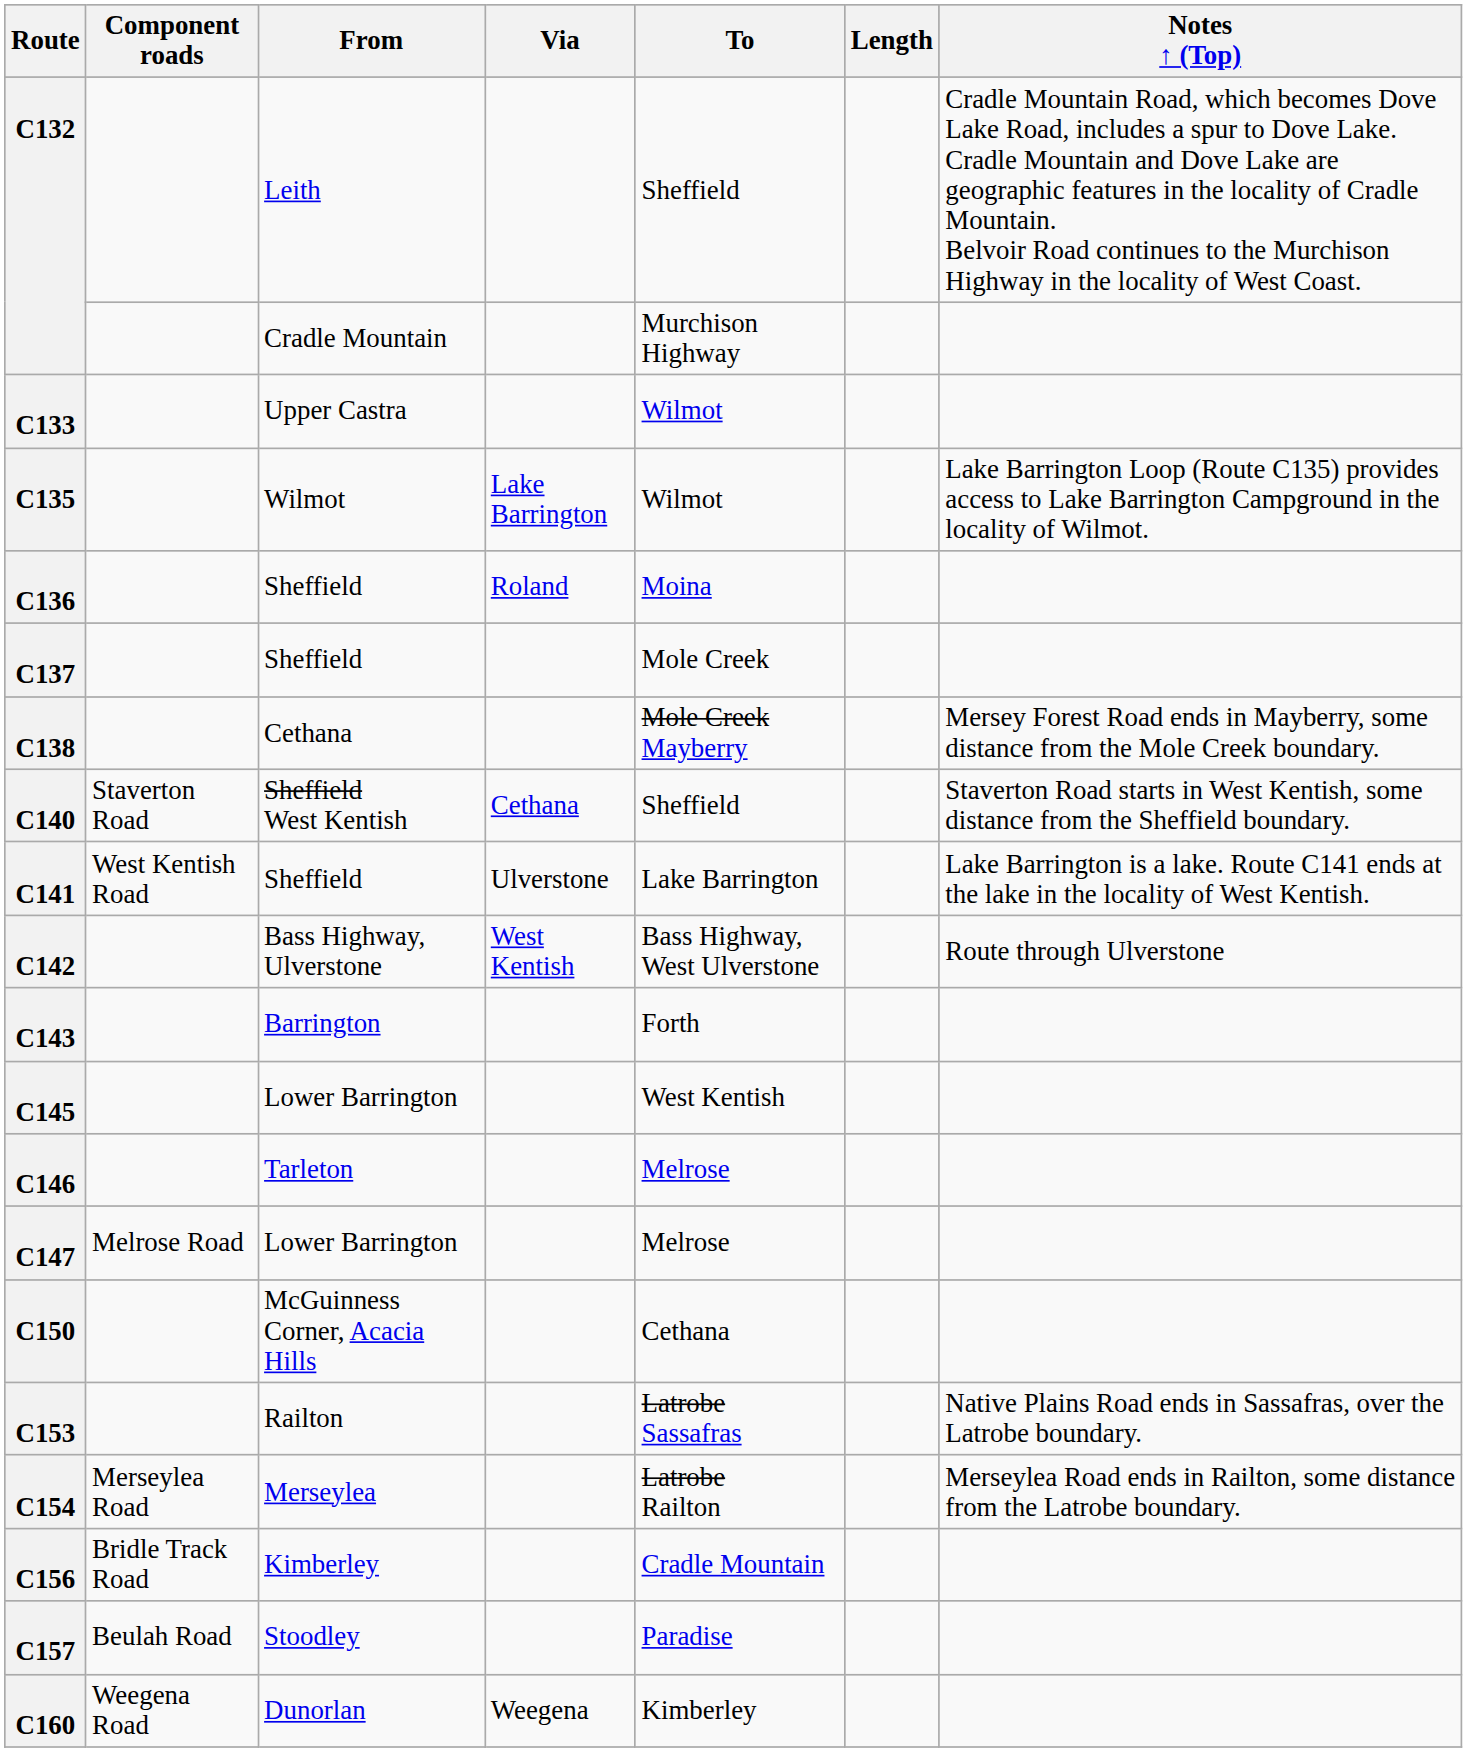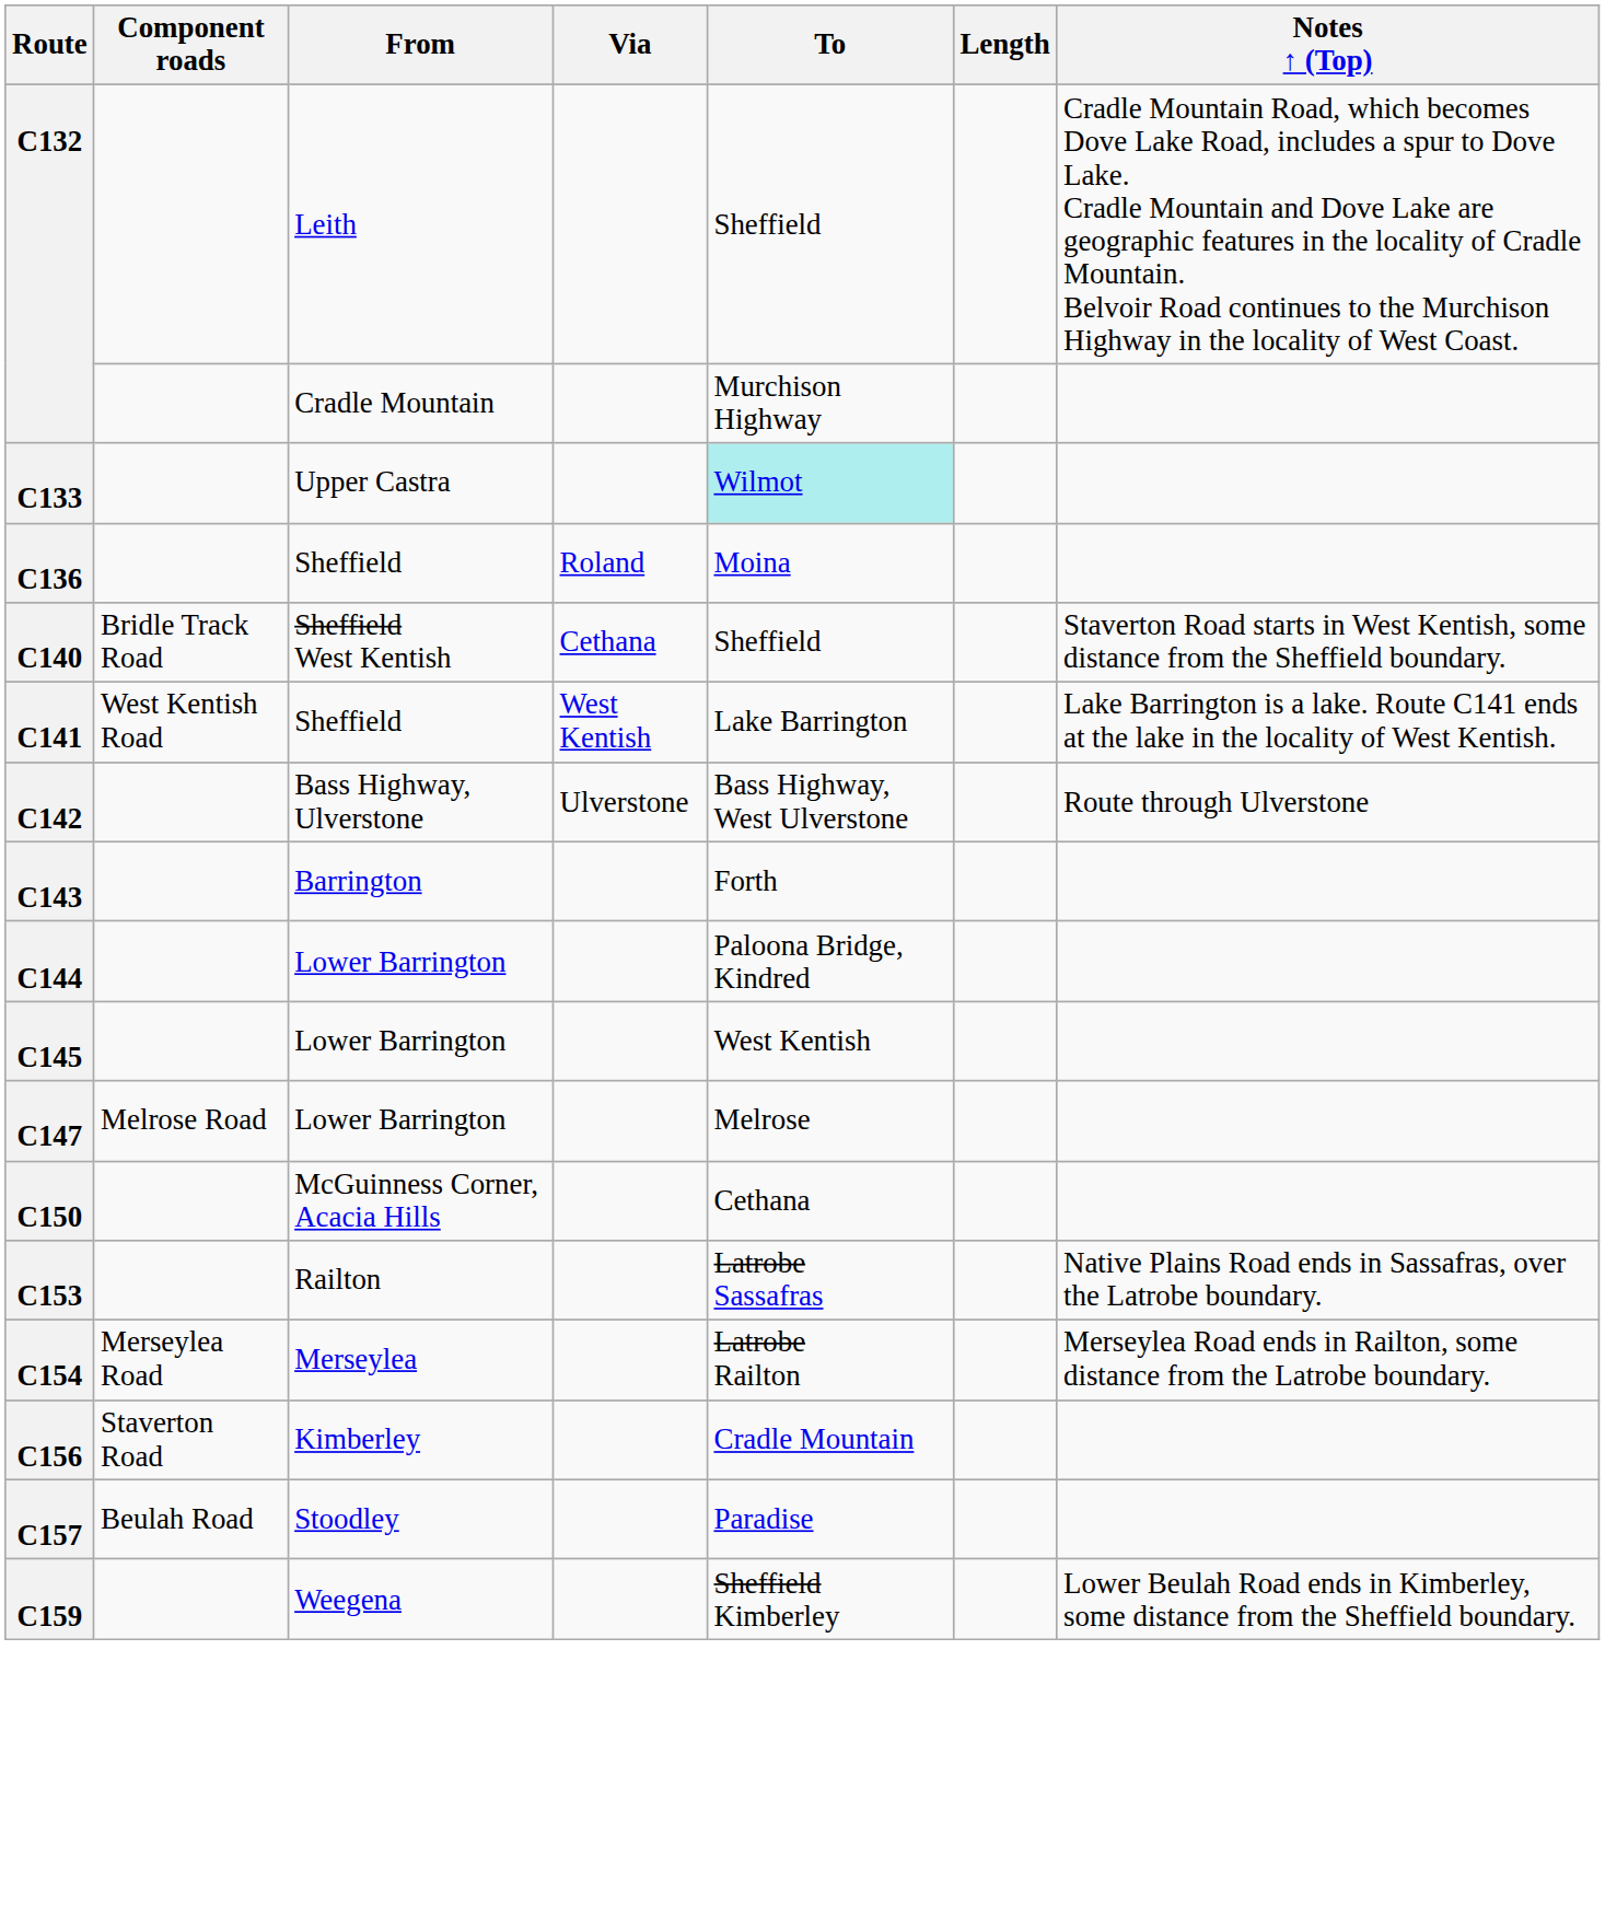 <table class="wikitable">
 <tr>
 <th scope="col">Route</th>
 <th scope="col">Component roads</th>
 <th scope="col">From</th>
 <th scope="col">Via</th>
 <th scope="col">To</th>
 <th scope="col">Length</th>
 <th scope="col">Notes<br><a href='#'>↑ (Top)</a></th>
 </tr>
 <tr>
 <th style="vertical-align:top; white-space:nowrap;"rowspan=2><br>C132</th>
 <td></td>
 <td><a href='#'>Leith</a></td>
 <td></td>
 <td>Sheffield</td>
 <td></td>
 <td>Cradle Mountain Road, which becomes Dove Lake Road, includes a spur to Dove Lake. <br> Cradle Mountain and Dove Lake are geographic features in the locality of Cradle Mountain. <br> Belvoir Road continues to the Murchison Highway in the locality of West Coast.</td>
 </tr>
 <tr>
 <td></td>
 <td>Cradle Mountain</td>
 <td></td>
 <td>Murchison Highway</td>
 <td></td>
 </tr>
 <tr>
 <th style="vertical-align:top; white-space:nowrap;"><br>C133</th>
 <td></td>
 <td>Upper Castra</td>
 <td></td>
-<td><a href='#'>Wilmot</a></td>
+<td style="background: paleturquoise;"><a href='#'>Wilmot</a></td>
 <td></td>
 <td></td>
-</tr>
-<tr>
-<th style="vertical-align:top; white-space:nowrap;"><br>C135</th>
-<td></td>
-<td>Wilmot</td>
-<td><a href='#'>Lake Barrington</a></td>
-<td>Wilmot</td>
-<td></td>
-<td>Lake Barrington Loop (Route C135) provides access to Lake Barrington Campground in the locality of Wilmot.</td>
 </tr>
 <tr>
 <th style="vertical-align:top; white-space:nowrap;"><br>C136</th>
 <td></td>
 <td>Sheffield</td>
 <td><a href='#'>Roland</a></td>
 <td><a href='#'>Moina</a></td>
 <td></td>
 <td></td>
 </tr>
 <tr>
-<th style="vertical-align:top; white-space:nowrap;"><br>C137</th>
-<td></td>
-<td>Sheffield</td>
-<td></td>
-<td>Mole Creek</td>
-<td></td>
-<td></td>
-</tr>
-<tr>
-<th style="vertical-align:top; white-space:nowrap;"><br>C138</th>
-<td></td>
-<td>Cethana</td>
-<td></td>
-<td> <s>Mole Creek</s> <br> <a href='#'>Mayberry</a></td>
-<td></td>
-<td>Mersey Forest Road ends in Mayberry, some distance from the Mole Creek boundary.</td>
-</tr>
-<tr>
 <th style="vertical-align:top; white-space:nowrap;"><br>C140</th>
-<td>Staverton Road</td>
+<td>Bridle Track Road</td>
 <td> <s>Sheffield</s> <br> West Kentish</td>
 <td><a href='#'>Cethana</a></td>
 <td>Sheffield</td>
 <td></td>
 <td>Staverton Road starts in West Kentish, some distance from the Sheffield boundary.</td>
 </tr>
 <tr>
 <th style="vertical-align:top; white-space:nowrap;"><br>C141</th>
 <td>West Kentish Road</td>
 <td>Sheffield</td>
-<td>Ulverstone</td>
+<td><a href='#'>West Kentish</a></td>
 <td>Lake Barrington</td>
 <td></td>
 <td>Lake Barrington is a lake. Route C141 ends at the lake in the locality of West Kentish.</td>
 </tr>
 <tr>
 <th style="vertical-align:top; white-space:nowrap;"><br>C142</th>
 <td></td>
 <td>Bass Highway, Ulverstone</td>
-<td><a href='#'>West Kentish</a></td>
+<td>Ulverstone</td>
 <td>Bass Highway, West Ulverstone</td>
 <td></td>
 <td>Route through Ulverstone</td>
 </tr>
 <tr>
 <th style="vertical-align:top; white-space:nowrap;"><br>C143</th>
 <td></td>
 <td><a href='#'>Barrington</a></td>
 <td></td>
 <td>Forth</td>
 <td></td>
 <td></td>
 </tr>
 <tr>
+<th style="vertical-align:top; white-space:nowrap;"><br>C144</th>
+<td></td>
+<td><a href='#'>Lower Barrington</a></td>
+<td></td>
+<td>Paloona Bridge, Kindred</td>
+<td></td>
+<td></td>
+</tr>
+<tr>
 <th style="vertical-align:top; white-space:nowrap;"><br>C145</th>
 <td></td>
 <td>Lower Barrington</td>
 <td></td>
 <td>West Kentish</td>
-<td></td>
-<td></td>
-</tr>
-<tr>
-<th style="vertical-align:top; white-space:nowrap;"><br>C146</th>
-<td></td>
-<td><a href='#'>Tarleton</a></td>
-<td></td>
-<td><a href='#'>Melrose</a></td>
 <td></td>
 <td></td>
 </tr>
 <tr>
 <th style="vertical-align:top; white-space:nowrap;"><br>C147</th>
 <td>Melrose Road</td>
 <td>Lower Barrington</td>
 <td></td>
 <td>Melrose</td>
 <td></td>
 <td></td>
 </tr>
 <tr>
 <th style="vertical-align:top; white-space:nowrap;"><br>C150</th>
 <td></td>
 <td>McGuinness Corner, <a href='#'>Acacia Hills</a></td>
 <td></td>
 <td>Cethana</td>
 <td></td>
 <td></td>
 </tr>
 <tr>
 <th style="vertical-align:top; white-space:nowrap;"><br>C153</th>
 <td></td>
 <td>Railton</td>
 <td></td>
 <td> <s>Latrobe</s> <br> <a href='#'>Sassafras</a></td>
 <td></td>
 <td>Native Plains Road ends in Sassafras, over the Latrobe boundary.</td>
 </tr>
 <tr>
 <th style="vertical-align:top; white-space:nowrap;"><br>C154</th>
 <td>Merseylea Road</td>
 <td><a href='#'>Merseylea</a></td>
 <td></td>
 <td> <s>Latrobe</s> <br> Railton</td>
 <td></td>
 <td>Merseylea Road ends in Railton, some distance from the Latrobe boundary.</td>
 </tr>
 <tr>
 <th style="vertical-align:top; white-space:nowrap;"><br>C156</th>
-<td>Bridle Track Road</td>
+<td>Staverton Road</td>
 <td><a href='#'>Kimberley</a></td>
 <td></td>
 <td><a href='#'>Cradle Mountain</a></td>
 <td></td>
 <td></td>
 </tr>
 <tr>
 <th style="vertical-align:top; white-space:nowrap;"><br>C157</th>
 <td>Beulah Road</td>
 <td><a href='#'>Stoodley</a></td>
 <td></td>
 <td><a href='#'>Paradise</a></td>
 <td></td>
 <td></td>
 </tr>
 <tr>
-<th style="vertical-align:top; white-space:nowrap;"><br>C160</th>
-<td>Weegena Road</td>
-<td><a href='#'>Dunorlan</a></td>
-<td>Weegena</td>
-<td>Kimberley</td>
+<th style="vertical-align:top; white-space:nowrap;"><br>C159</th>
 <td></td>
+<td><a href='#'>Weegena</a></td>
 <td></td>
+<td> <s>Sheffield</s> <br> Kimberley</td>
+<td></td>
+<td>Lower Beulah Road ends in Kimberley, some distance from the Sheffield boundary.</td>
 </tr>
 </table>
